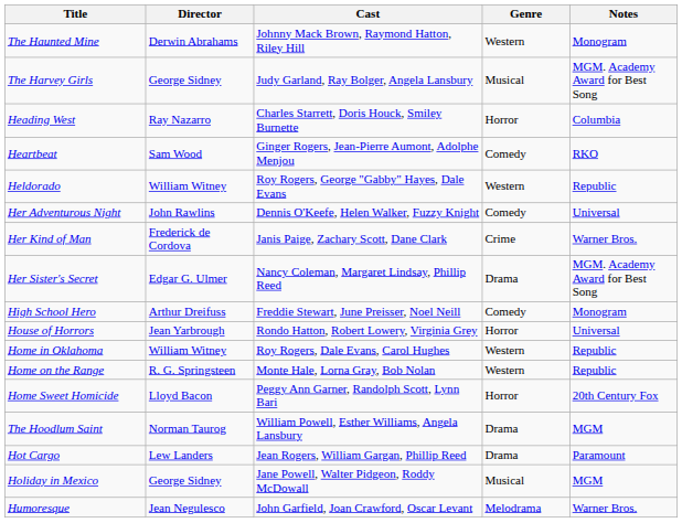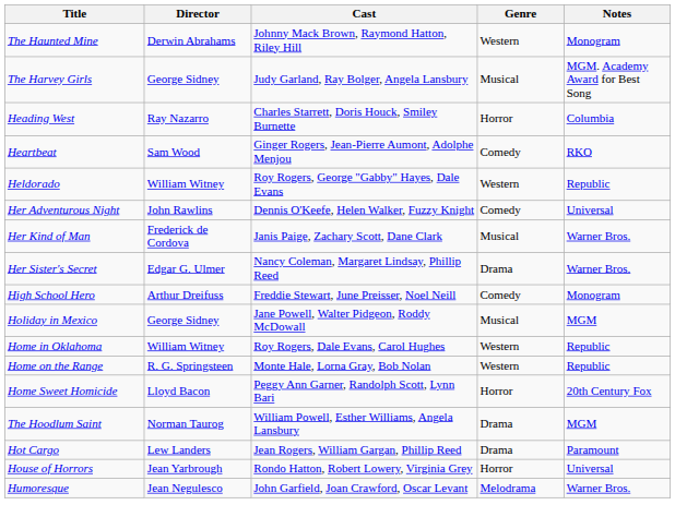 <table class="wikitable" style="width:100%;">
 <tr>
 <th style="width:21%;">Title</th>
 <th style="width:16%;">Director</th>
 <th style="width:34%;">Cast</th>
 <th style="width:13%;">Genre</th>
 <th style="width:16%;">Notes</th>
 </tr>
 <tr>
 <td><em><a href='#'>The Haunted Mine</a></em></td>
 <td><a href='#'>Derwin Abrahams</a></td>
 <td><a href='#'>Johnny Mack Brown</a>, <a href='#'>Raymond Hatton</a>, <a href='#'>Riley Hill</a></td>
 <td>Western</td>
 <td><a href='#'>Monogram</a></td>
 </tr>
 <tr>
 <td><em><a href='#'>The Harvey Girls</a></em></td>
 <td><a href='#'>George Sidney</a></td>
 <td><a href='#'>Judy Garland</a>, <a href='#'>Ray Bolger</a>, <a href='#'>Angela Lansbury</a></td>
 <td>Musical</td>
 <td><a href='#'>MGM</a>. <a href='#'>Academy Award</a> for Best Song</td>
 </tr>
 <tr>
 <td><em><a href='#'>Heading West</a></em></td>
 <td><a href='#'>Ray Nazarro</a></td>
 <td><a href='#'>Charles Starrett</a>, <a href='#'>Doris Houck</a>, <a href='#'>Smiley Burnette</a></td>
 <td>Horror</td>
 <td><a href='#'>Columbia</a></td>
 </tr>
 <tr>
 <td><em><a href='#'>Heartbeat</a></em></td>
 <td><a href='#'>Sam Wood</a></td>
 <td><a href='#'>Ginger Rogers</a>, <a href='#'>Jean-Pierre Aumont</a>, <a href='#'>Adolphe Menjou</a></td>
 <td>Comedy</td>
 <td><a href='#'>RKO</a></td>
 </tr>
 <tr>
 <td><em><a href='#'>Heldorado</a></em></td>
 <td><a href='#'>William Witney</a></td>
 <td><a href='#'>Roy Rogers</a>, <a href='#'>George "Gabby" Hayes</a>, <a href='#'>Dale Evans</a></td>
 <td>Western</td>
 <td><a href='#'>Republic</a></td>
 </tr>
 <tr>
 <td><em><a href='#'>Her Adventurous Night</a></em></td>
 <td><a href='#'>John Rawlins</a></td>
 <td><a href='#'>Dennis O'Keefe</a>, <a href='#'>Helen Walker</a>, <a href='#'>Fuzzy Knight</a></td>
 <td>Comedy</td>
 <td><a href='#'>Universal</a></td>
 </tr>
 <tr>
 <td><em><a href='#'>Her Kind of Man</a></em></td>
 <td><a href='#'>Frederick de Cordova</a></td>
 <td><a href='#'>Janis Paige</a>, <a href='#'>Zachary Scott</a>, <a href='#'>Dane Clark</a></td>
-<td>Crime</td>
+<td>Musical</td>
 <td><a href='#'>Warner Bros.</a></td>
 </tr>
 <tr>
 <td><em><a href='#'>Her Sister's Secret</a></em></td>
 <td><a href='#'>Edgar G. Ulmer</a></td>
 <td><a href='#'>Nancy Coleman</a>, <a href='#'>Margaret Lindsay</a>, <a href='#'>Phillip Reed</a></td>
 <td>Drama</td>
-<td><a href='#'>MGM</a>. <a href='#'>Academy Award</a> for Best Song</td>
+<td><a href='#'>Warner Bros.</a></td>
 </tr>
 <tr>
 <td><em><a href='#'>High School Hero</a></em></td>
 <td><a href='#'>Arthur Dreifuss</a></td>
 <td><a href='#'>Freddie Stewart</a>, <a href='#'>June Preisser</a>, <a href='#'>Noel Neill</a></td>
 <td>Comedy</td>
 <td><a href='#'>Monogram</a></td>
 </tr>
 <tr>
-<td><em><a href='#'>House of Horrors</a></em></td>
-<td><a href='#'>Jean Yarbrough</a></td>
-<td><a href='#'>Rondo Hatton</a>, <a href='#'>Robert Lowery</a>, <a href='#'>Virginia Grey</a></td>
-<td>Horror</td>
-<td><a href='#'>Universal</a></td>
+<td><em><a href='#'>Holiday in Mexico</a></em></td>
+<td><a href='#'>George Sidney</a></td>
+<td><a href='#'>Jane Powell</a>, <a href='#'>Walter Pidgeon</a>, <a href='#'>Roddy McDowall</a></td>
+<td>Musical</td>
+<td><a href='#'>MGM</a></td>
 </tr>
 <tr>
 <td><em><a href='#'>Home in Oklahoma</a></em></td>
 <td><a href='#'>William Witney</a></td>
 <td><a href='#'>Roy Rogers</a>, <a href='#'>Dale Evans</a>, <a href='#'>Carol Hughes</a></td>
 <td>Western</td>
 <td><a href='#'>Republic</a></td>
 </tr>
 <tr>
 <td><em><a href='#'>Home on the Range</a></em></td>
 <td><a href='#'>R. G. Springsteen</a></td>
 <td><a href='#'>Monte Hale</a>, <a href='#'>Lorna Gray</a>, <a href='#'>Bob Nolan</a></td>
 <td>Western</td>
 <td><a href='#'>Republic</a></td>
 </tr>
 <tr>
 <td><em><a href='#'>Home Sweet Homicide</a></em></td>
 <td><a href='#'>Lloyd Bacon</a></td>
 <td><a href='#'>Peggy Ann Garner</a>, <a href='#'>Randolph Scott</a>, <a href='#'>Lynn Bari</a></td>
 <td>Horror</td>
 <td><a href='#'>20th Century Fox</a></td>
 </tr>
 <tr>
 <td><em><a href='#'>The Hoodlum Saint</a></em></td>
 <td><a href='#'>Norman Taurog</a></td>
 <td><a href='#'>William Powell</a>, <a href='#'>Esther Williams</a>, <a href='#'>Angela Lansbury</a></td>
 <td>Drama</td>
 <td><a href='#'>MGM</a></td>
 </tr>
 <tr>
 <td><em><a href='#'>Hot Cargo</a></em></td>
 <td><a href='#'>Lew Landers</a></td>
 <td><a href='#'>Jean Rogers</a>, <a href='#'>William Gargan</a>, <a href='#'>Phillip Reed</a></td>
 <td>Drama</td>
 <td><a href='#'>Paramount</a></td>
 </tr>
 <tr>
-<td><em><a href='#'>Holiday in Mexico</a></em></td>
-<td><a href='#'>George Sidney</a></td>
-<td><a href='#'>Jane Powell</a>, <a href='#'>Walter Pidgeon</a>, <a href='#'>Roddy McDowall</a></td>
-<td>Musical</td>
-<td><a href='#'>MGM</a></td>
+<td><em><a href='#'>House of Horrors</a></em></td>
+<td><a href='#'>Jean Yarbrough</a></td>
+<td><a href='#'>Rondo Hatton</a>, <a href='#'>Robert Lowery</a>, <a href='#'>Virginia Grey</a></td>
+<td>Horror</td>
+<td><a href='#'>Universal</a></td>
 </tr>
 <tr>
 <td><em><a href='#'>Humoresque</a></em></td>
 <td><a href='#'>Jean Negulesco</a></td>
 <td><a href='#'>John Garfield</a>, <a href='#'>Joan Crawford</a>, <a href='#'>Oscar Levant</a></td>
 <td><a href='#'>Melodrama</a></td>
 <td><a href='#'>Warner Bros.</a></td>
 </tr>
 </table>
